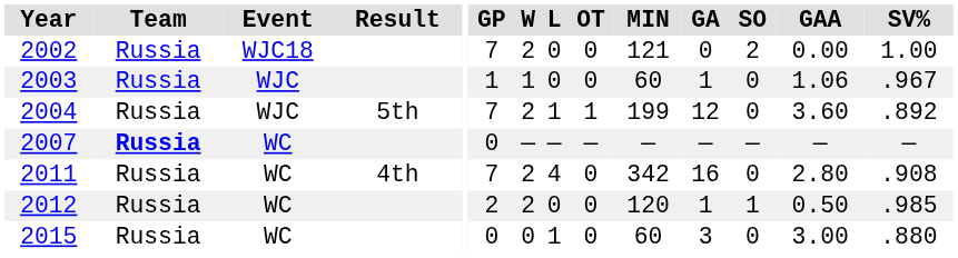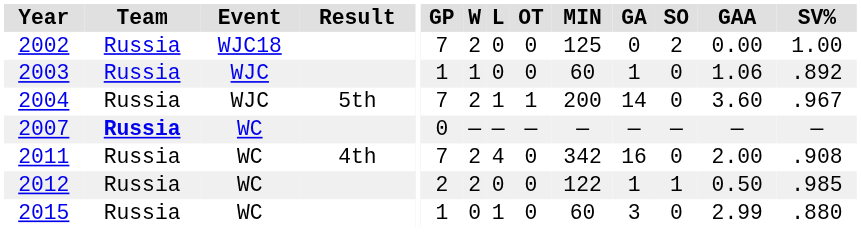 <table border="0" cellpadding="1" cellspacing="0" ID="Table3" style="text-align:center; width:40em">
 <tr align="center" bgcolor="#e0e0e0">
 <th>Year</th>
 <th>Team</th>
 <th>Event</th>
 <th>Result</th>
 <th rowspan="99" bgcolor="#ffffff"></th>
 <th>GP</th>
 <th>W</th>
 <th>L</th>
 <th>OT</th>
 <th>MIN</th>
 <th>GA</th>
 <th>SO</th>
 <th>GAA</th>
 <th>SV%</th>
 </tr>
 <tr align="center">
 <td><a href='#'>2002</a></td>
 <td><a href='#'>Russia</a></td>
 <td><a href='#'>WJC18</a></td>
 <td></td>
 <td>7</td>
 <td>2</td>
 <td>0</td>
 <td>0</td>
-<td>121</td>
+<td>125</td>
 <td>0</td>
 <td>2</td>
 <td>0.00</td>
 <td>1.00</td>
 </tr>
 <tr align="center" bgcolor="#f0f0f0">
 <td><a href='#'>2003</a></td>
 <td><a href='#'>Russia</a></td>
 <td><a href='#'>WJC</a></td>
 <td></td>
 <td>1</td>
 <td>1</td>
 <td>0</td>
 <td>0</td>
 <td>60</td>
 <td>1</td>
 <td>0</td>
 <td>1.06</td>
-<td>.967</td>
+<td>.892</td>
 </tr>
 <tr align="center">
 <td><a href='#'>2004</a></td>
 <td>Russia</td>
 <td>WJC</td>
 <td>5th</td>
 <td>7</td>
 <td>2</td>
 <td>1</td>
 <td>1</td>
-<td>199</td>
-<td>12</td>
+<td>200</td>
+<td>14</td>
 <td>0</td>
 <td>3.60</td>
-<td>.892</td>
+<td>.967</td>
 </tr>
 <tr align="center" bgcolor="#f0f0f0">
 <td><a href='#'>2007</a></td>
 <td><strong><a href='#'>Russia</a></strong></td>
 <td><a href='#'>WC</a></td>
 <td></td>
 <td>0</td>
 <td>—</td>
 <td>—</td>
 <td>—</td>
 <td>—</td>
 <td>—</td>
 <td>—</td>
 <td>—</td>
 <td>—</td>
 </tr>
 <tr align="center">
 <td><a href='#'>2011</a></td>
 <td>Russia</td>
 <td>WC</td>
 <td>4th</td>
 <td>7</td>
 <td>2</td>
 <td>4</td>
 <td>0</td>
 <td>342</td>
 <td>16</td>
 <td>0</td>
-<td>2.80</td>
+<td>2.00</td>
 <td>.908</td>
 </tr>
 <tr align="center" bgcolor="#f0f0f0">
 <td><a href='#'>2012</a></td>
 <td>Russia</td>
 <td>WC</td>
 <td></td>
 <td>2</td>
 <td>2</td>
 <td>0</td>
 <td>0</td>
-<td>120</td>
+<td>122</td>
 <td>1</td>
 <td>1</td>
 <td>0.50</td>
 <td>.985</td>
 </tr>
 <tr align="center">
 <td><a href='#'>2015</a></td>
 <td>Russia</td>
 <td>WC</td>
 <td></td>
-<td>0</td>
+<td>1</td>
 <td>0</td>
 <td>1</td>
 <td>0</td>
 <td>60</td>
 <td>3</td>
 <td>0</td>
-<td>3.00</td>
+<td>2.99</td>
 <td>.880</td>
 </tr>
 </table>
